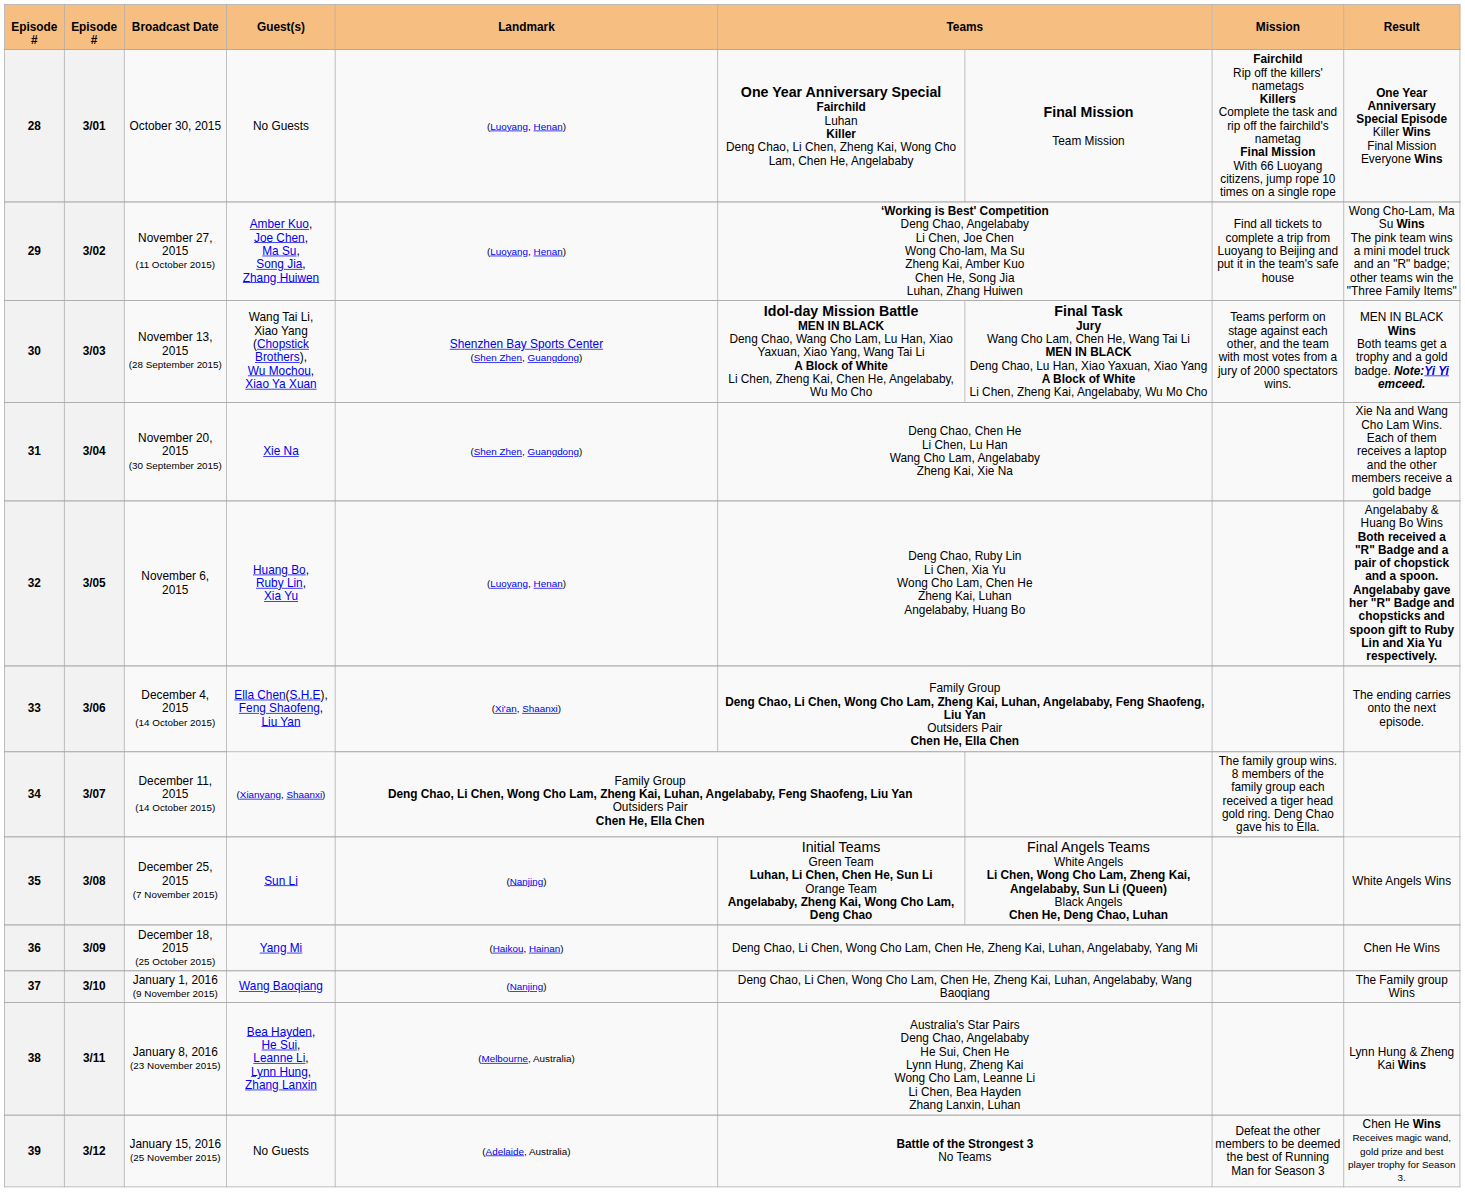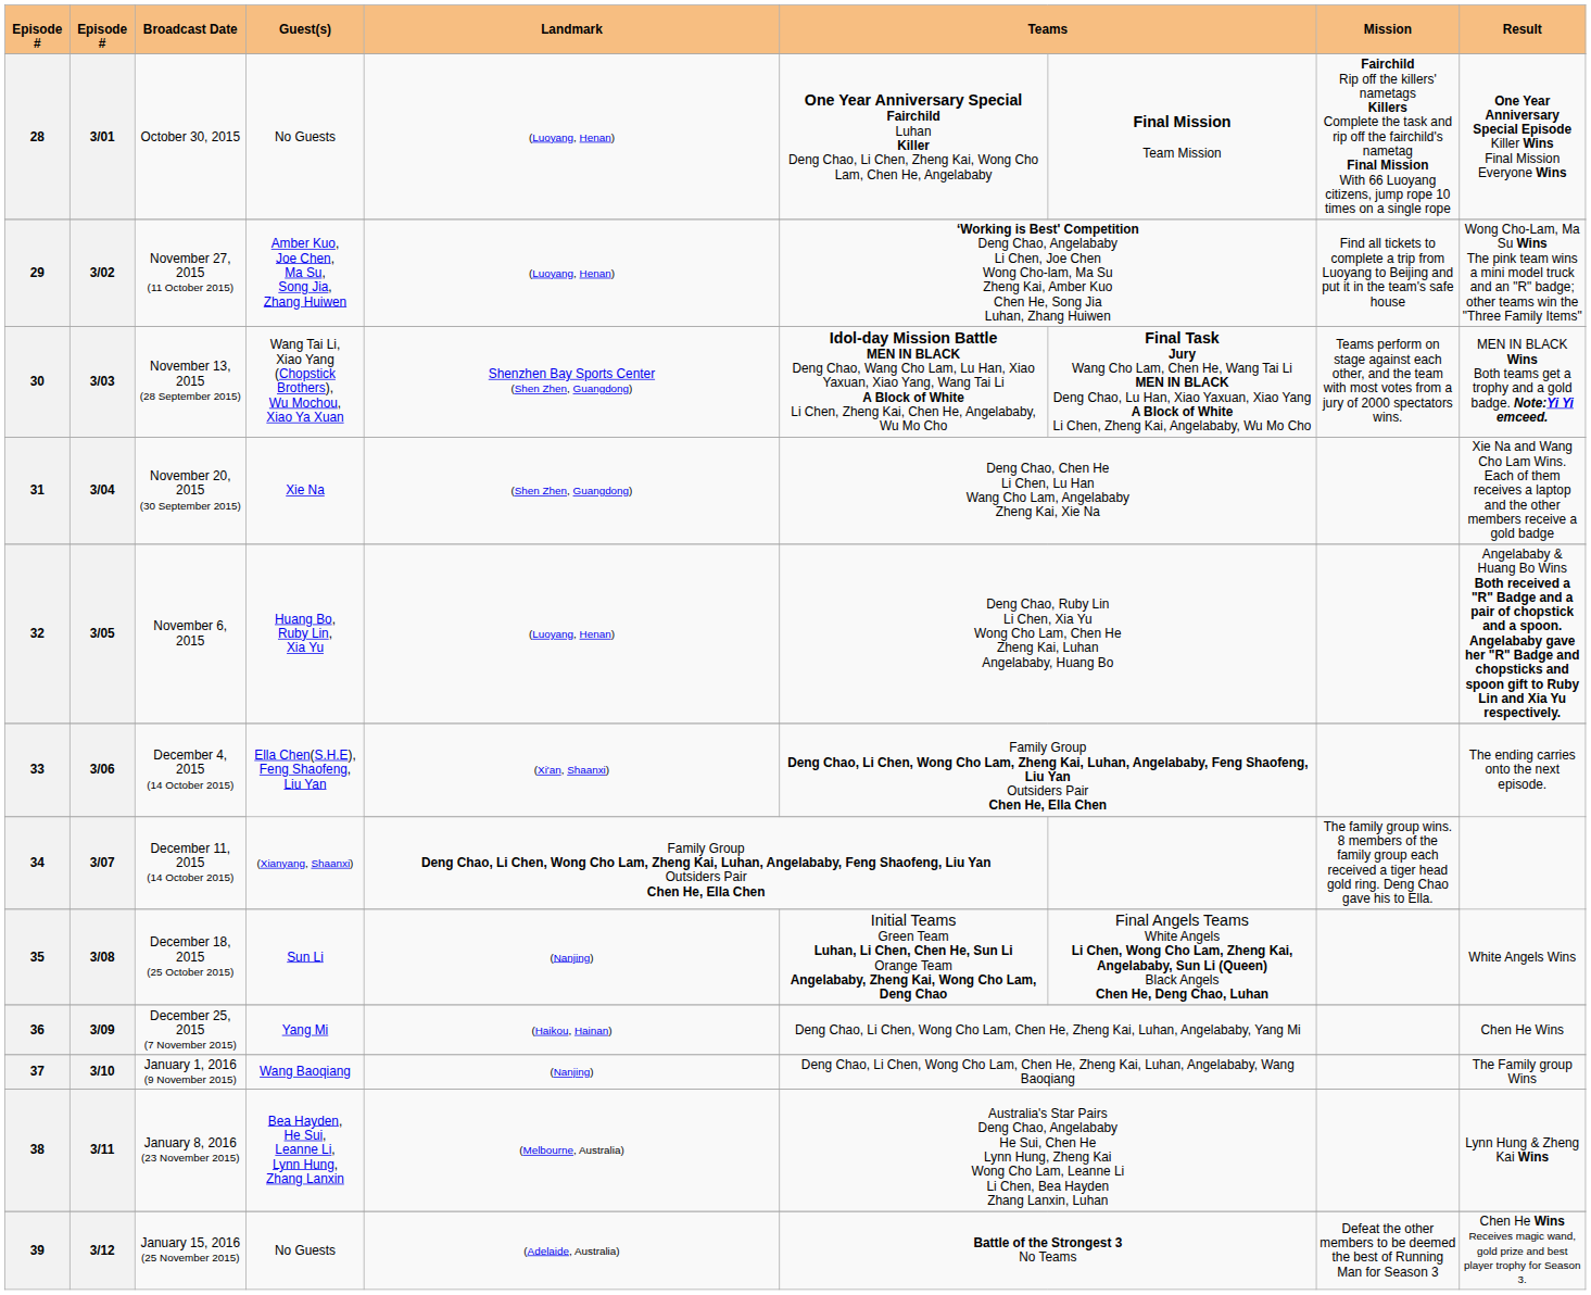 <table class="wikitable">
 <tr>
 <th style="background:#F7BE81"><br>Episode #</th>
 <th style="background:#F7BE81"><br>Episode #</th>
 <th style="background:#F7BE81">Broadcast Date</th>
 <th style="background:#F7BE81; width:140px">Guest(s)</th>
 <th style="background:#F7BE81">Landmark</th>
 <th style="background:#F7BE81" colspan="2">Teams</th>
 <th style="background:#F7BE81; width:170px">Mission</th>
 <th style="background:#F7BE81; width:150px">Result</th>
 </tr>
 <tr>
 </tr>
 <tr style="text-align:center;">
 <th>28</th>
 <th>3/01</th>
 <td>October 30, 2015 <br></td>
 <td>No Guests</td>
 <td><small>(<a href='#'>Luoyang</a>, <a href='#'>Henan</a>)</small></td>
 <td width="17%"><big><strong>One Year Anniversary Special</strong></big><br><strong>Fairchild</strong><br>Luhan<br><strong>Killer</strong><br>Deng Chao, Li Chen, Zheng Kai, Wong Cho Lam, Chen He, Angelababy</td>
 <td width="17%"><big><strong>Final Mission</strong></big><br><br>Team Mission</td>
 <td><strong>Fairchild</strong><br>Rip off the killers' nametags<br><strong>Killers</strong><br>Complete the task and rip off the fairchild's nametag<br><strong>Final Mission</strong><br>With 66 Luoyang citizens, jump rope 10 times on a single rope</td>
 <td><strong>One Year Anniversary Special Episode</strong><br>Killer <strong>Wins</strong><br>Final Mission<br>Everyone <strong>Wins</strong></td>
 </tr>
 <tr>
 </tr>
 <tr style="text-align:center;">
 <th>29</th>
 <th>3/02</th>
 <td>November 27, 2015<br><small>(11 October 2015)</small></td>
 <td><a href='#'>Amber Kuo</a>, <br><a href='#'>Joe Chen</a>,<br> <a href='#'>Ma Su</a>,<br> <a href='#'>Song Jia</a>,<br><a href='#'>Zhang Huiwen</a></td>
 <td><small> (<a href='#'>Luoyang</a>, <a href='#'>Henan</a>) </small></td>
 <td colspan="2"><strong>‘Working is Best' Competition</strong><br>Deng Chao, Angelababy<br>Li Chen, Joe Chen<br>Wong Cho-lam, Ma Su<br>Zheng Kai, Amber Kuo<br>Chen He, Song Jia<br>Luhan, Zhang Huiwen</td>
 <td>Find all tickets to complete a trip from Luoyang to Beijing and put it in the team's safe house</td>
 <td>Wong Cho-Lam, Ma Su <strong>Wins</strong><br>The pink team wins a mini model truck and an "R" badge; other teams win the "Three Family Items"</td>
 </tr>
 <tr>
 </tr>
 <tr style="text-align:center;">
 <th>30</th>
 <th>3/03</th>
 <td>November 13, 2015<br><small>(28 September 2015)</small></td>
 <td>Wang Tai Li, <br> Xiao Yang (<a href='#'>Chopstick Brothers</a>),<br><a href='#'>Wu Mochou</a>,<br><a href='#'>Xiao Ya Xuan</a></td>
 <td><a href='#'>Shenzhen Bay Sports Center</a><br><small> (<a href='#'>Shen Zhen</a>, <a href='#'>Guangdong</a>) </small></td>
 <td><big><strong>Idol-day Mission Battle</strong></big><br><strong>MEN IN BLACK</strong><br>Deng Chao, Wang Cho Lam, Lu Han, Xiao Yaxuan, Xiao Yang, Wang Tai Li<br><strong>A Block of White</strong><br>Li Chen, Zheng Kai, Chen He, Angelababy, Wu Mo Cho</td>
 <td width="17%"><big><strong>Final Task</strong></big><br><strong>Jury</strong><br>Wang Cho Lam, Chen He, Wang Tai Li<br><strong>MEN IN BLACK</strong><br>Deng Chao, Lu Han, Xiao Yaxuan, Xiao Yang<br><strong>A Block of White</strong><br>Li Chen, Zheng Kai, Angelababy, Wu Mo Cho</td>
 <td>Teams perform on stage against each other, and the team with most votes from a jury of 2000 spectators wins.</td>
 <td>MEN IN BLACK<strong> Wins</strong><br>Both teams get a trophy and a gold badge. <strong><em>Note:<strong><a href='#'>Yi Yi</a> emceed.<em></td>
 </tr>
 <tr>
 </tr>
 <tr style="text-align:center;">
 <th>31</th>
 <th>3/04</th>
 <td>November 20, 2015<br><small>(30 September 2015)</small></td>
 <td><a href='#'>Xie Na</a></td>
 <td><small> (<a href='#'>Shen Zhen</a>, <a href='#'>Guangdong</a>) </small></td>
 <td colspan="2">Deng Chao, Chen He<br>Li Chen, Lu Han<br>Wang Cho Lam, Angelababy<br> Zheng Kai, Xie Na</td>
 <td></td>
 <td>Xie Na and Wang Cho Lam Wins. Each of them receives a laptop and the other members receive a gold badge</td>
 </tr>
 <tr>
 </tr>
 <tr style="text-align:center;">
 <th>32</th>
 <th>3/05</th>
 <td>November 6, 2015<br></td>
 <td><a href='#'>Huang Bo</a>,<br><a href='#'>Ruby Lin</a>,<br><a href='#'>Xia Yu</a></td>
 <td><small> (<a href='#'>Luoyang</a>, <a href='#'>Henan</a>) </small></td>
 <td colspan="2">Deng Chao, Ruby Lin<br>Li Chen, Xia Yu<br>Wong Cho Lam, Chen He<br>Zheng Kai, Luhan<br>Angelababy, Huang Bo</td>
 <td></td>
 <td>Angelababy & Huang Bo </strong> Wins<strong> Both received a "R" Badge and a pair of chopstick and a spoon. Angelababy gave her "R" Badge and chopsticks and spoon gift to  Ruby Lin and Xia Yu respectively.</td>
 </tr>
 <tr>
 </tr>
 <tr style="text-align:center;">
 <th>33</th>
 <th>3/06</th>
 <td>December 4, 2015 <br><small>(14 October 2015)</small></td>
 <td rowspan="2"><a href='#'>Ella Chen</a>(<a href='#'>S.H.E</a>),<br><a href='#'>Feng Shaofeng</a>, <br><a href='#'>Liu Yan</a></td>
 <td><small> (<a href='#'>Xi'an</a>, <a href='#'>Shaanxi</a>) </small></td>
 <td colspan="2"><br></strong>Family Group<strong><br>Deng Chao, Li Chen, Wong Cho Lam, Zheng Kai, Luhan, Angelababy, Feng Shaofeng, Liu Yan<br></strong>Outsiders Pair<strong><br>Chen He, Ella Chen</td>
 <td></td>
 <td>The ending carries onto the next episode.</td>
 </tr>
 <tr>
 </tr>
 <tr style="text-align:center;">
 <th>34</th>
 <th>3/07</th>
 <td>December 11, 2015 <br><small>(14 October 2015)</small></td>
 <td><small> (<a href='#'>Xianyang</a>, <a href='#'>Shaanxi</a>) </small></td>
 <td colspan="2"><br></strong>Family Group<strong><br>Deng Chao, Li Chen, Wong Cho Lam, Zheng Kai, Luhan, Angelababy, Feng Shaofeng, Liu Yan<br></strong>Outsiders Pair<strong><br>Chen He, Ella Chen</td>
 <td></td>
 <td>The family group wins. 8 members of the family group each received a tiger head gold ring. Deng Chao gave his to Ella.</td>
 </tr>
 <tr>
 </tr>
 <tr style="text-align:center;">
 <th>35</th>
 <th>3/08</th>
-<td>December 25, 2015<br><small>(7 November 2015)</small></td>
+<td>December 18, 2015<br><small>(25 October 2015)</small></td>
 <td><a href='#'>Sun Li</a></td>
 <td><small>(<a href='#'>Nanjing</a>)</small></td>
 <td width="17%"><big></strong>Initial Teams<strong></big><br></strong>Green Team<strong><br>Luhan, Li Chen, Chen He, Sun Li<br></strong>Orange Team<strong><br>Angelababy, Zheng Kai, Wong Cho Lam, Deng Chao</td>
 <td width="17%"><big></strong>Final Angels Teams<strong></big><br></strong>White Angels<strong><br>Li Chen, Wong Cho Lam, Zheng Kai, Angelababy, Sun Li (Queen)<br></strong>Black Angels<strong><br>Chen He, Deng Chao, Luhan</td>
 <td></td>
 <td>White Angels </strong> Wins<strong></td>
 </tr>
 <tr>
 </tr>
 <tr style="text-align:center;">
 <th>36</th>
 <th>3/09</th>
-<td>December 18, 2015<br><small>(25 October 2015)</small></td>
+<td>December 25, 2015<br><small>(7 November 2015)</small></td>
 <td><a href='#'>Yang Mi</a></td>
 <td><small> (<a href='#'>Haikou</a>, <a href='#'>Hainan</a>)</small></td>
 <td colspan="2">Deng Chao, Li Chen, Wong Cho Lam, Chen He, Zheng Kai, Luhan, Angelababy, Yang Mi</td>
 <td></td>
 <td>Chen He </strong> Wins<strong></td>
 </tr>
 <tr>
 </tr>
 <tr style="text-align:center;">
 <th>37</th>
 <th>3/10</th>
 <td>January 1, 2016<br><small>(9 November 2015)</small></td>
 <td><a href='#'>Wang Baoqiang</a></td>
 <td><small>(<a href='#'>Nanjing</a>)</small></td>
 <td colspan="2">Deng Chao, Li Chen, Wong Cho Lam, Chen He, Zheng Kai, Luhan, Angelababy, Wang Baoqiang</td>
 <td></td>
 <td>The Family group </strong>Wins<strong></td>
 </tr>
 <tr>
 </tr>
 <tr style="text-align:center;">
 <th>38</th>
 <th>3/11</th>
 <td>January 8, 2016<br><small>(23 November 2015)</small></td>
 <td><a href='#'>Bea Hayden</a>,<br><a href='#'>He Sui</a>,<br><a href='#'>Leanne Li</a>,<br><a href='#'>Lynn Hung</a>,<br><a href='#'>Zhang Lanxin</a></td>
 <td><small> (<a href='#'>Melbourne</a>, Australia) </small></td>
 <td colspan="2"><br></em>Australia's Star Pairs</strong><br>Deng Chao, Angelababy<br>He Sui, Chen He<br>Lynn Hung, Zheng Kai<br>Wong Cho Lam, Leanne Li<br>Li Chen, Bea Hayden<br>Zhang Lanxin, Luhan</td>
 <td></td>
 <td>Lynn Hung & Zheng Kai <strong>Wins</strong></td>
 </tr>
 <tr>
 </tr>
 <tr style="text-align:center;">
 <th>39</th>
 <th>3/12</th>
 <td>January 15, 2016<br><small>(25 November 2015)</small></td>
 <td>No Guests</td>
 <td><small> (<a href='#'>Adelaide</a>, Australia) </small></td>
 <td colspan="2"><strong>Battle of the Strongest 3</strong><br>No Teams</td>
 <td>Defeat the other members to be deemed the best of Running Man for Season 3</td>
 <td>Chen He <strong>Wins</strong><br><small>Receives magic wand, gold prize and best player trophy for Season 3.</small></td>
 </tr>
 </table>
